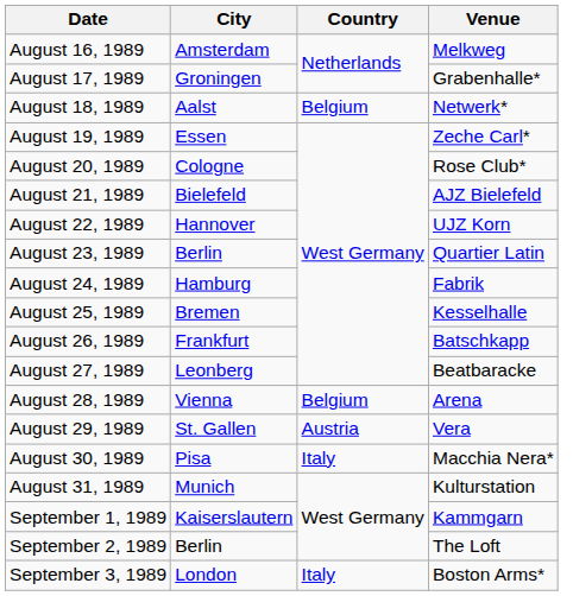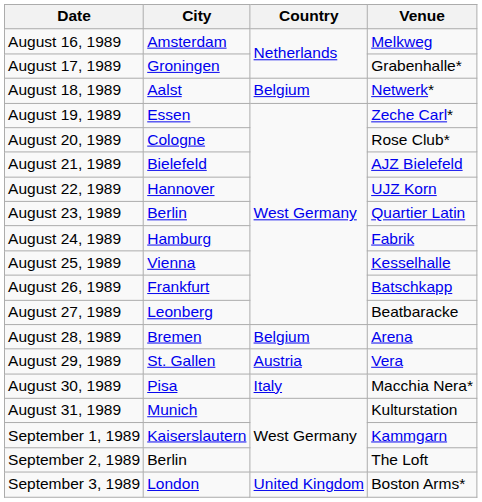 <table class="wikitable">
 <tr>
 <th>Date</th>
 <th>City</th>
 <th>Country</th>
 <th>Venue</th>
 </tr>
 <tr>
 <td>August 16, 1989</td>
 <td><a href='#'>Amsterdam</a></td>
 <td rowspan="2"><a href='#'>Netherlands</a></td>
 <td><a href='#'>Melkweg</a></td>
 </tr>
 <tr>
 <td>August 17, 1989</td>
 <td><a href='#'>Groningen</a></td>
 <td>Grabenhalle*</td>
 </tr>
 <tr>
 <td>August 18, 1989</td>
 <td><a href='#'>Aalst</a></td>
 <td><a href='#'>Belgium</a></td>
 <td><a href='#'>Netwerk</a>*</td>
 </tr>
 <tr>
 <td>August 19, 1989</td>
 <td><a href='#'>Essen</a></td>
 <td rowspan="9"><a href='#'>West Germany</a></td>
 <td><a href='#'>Zeche Carl</a>*</td>
 </tr>
 <tr>
 <td>August 20, 1989</td>
 <td><a href='#'>Cologne</a></td>
 <td>Rose Club*</td>
 </tr>
 <tr>
 <td>August 21, 1989</td>
 <td><a href='#'>Bielefeld</a></td>
 <td><a href='#'>AJZ Bielefeld</a></td>
 </tr>
 <tr>
 <td>August 22, 1989</td>
 <td><a href='#'>Hannover</a></td>
 <td><a href='#'>UJZ Korn</a></td>
 </tr>
 <tr>
 <td>August 23, 1989</td>
 <td><a href='#'>Berlin</a></td>
 <td><a href='#'>Quartier Latin</a></td>
 </tr>
 <tr>
 <td>August 24, 1989</td>
 <td><a href='#'>Hamburg</a></td>
 <td><a href='#'>Fabrik</a></td>
 </tr>
 <tr>
 <td>August 25, 1989</td>
-<td><a href='#'>Bremen</a></td>
+<td><a href='#'>Vienna</a></td>
 <td><a href='#'>Kesselhalle</a></td>
 </tr>
 <tr>
 <td>August 26, 1989</td>
 <td><a href='#'>Frankfurt</a></td>
 <td><a href='#'>Batschkapp</a></td>
 </tr>
 <tr>
 <td>August 27, 1989</td>
 <td><a href='#'>Leonberg</a></td>
 <td>Beatbaracke</td>
 </tr>
 <tr>
 <td>August 28, 1989</td>
-<td><a href='#'>Vienna</a></td>
+<td><a href='#'>Bremen</a></td>
 <td><a href='#'>Belgium</a></td>
 <td><a href='#'>Arena</a></td>
 </tr>
 <tr>
 <td>August 29, 1989</td>
 <td><a href='#'>St. Gallen</a></td>
 <td><a href='#'>Austria</a></td>
 <td><a href='#'>Vera</a></td>
 </tr>
 <tr>
 <td>August 30, 1989</td>
 <td><a href='#'>Pisa</a></td>
 <td><a href='#'>Italy</a></td>
 <td>Macchia Nera*</td>
 </tr>
 <tr>
 <td>August 31, 1989</td>
 <td><a href='#'>Munich</a></td>
 <td rowspan="3">West Germany</td>
 <td>Kulturstation</td>
 </tr>
 <tr>
 <td>September 1, 1989</td>
 <td><a href='#'>Kaiserslautern</a></td>
 <td><a href='#'>Kammgarn</a></td>
 </tr>
 <tr>
 <td>September 2, 1989</td>
 <td>Berlin</td>
 <td>The Loft</td>
 </tr>
 <tr>
 <td>September 3, 1989</td>
 <td><a href='#'>London</a></td>
-<td><a href='#'>Italy</a></td>
+<td><a href='#'>United Kingdom</a></td>
 <td>Boston Arms*</td>
 </tr>
 </table>
